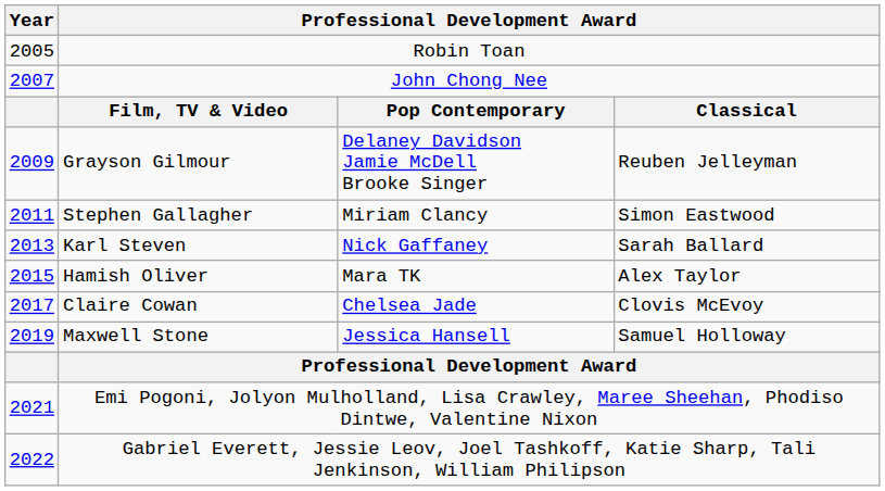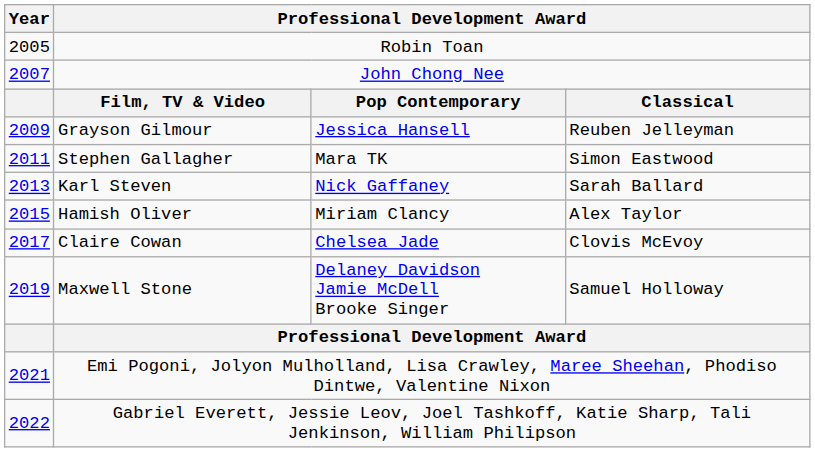 <table class="wikitable">
 <tr>
 <th>Year</th>
 <th colspan=3 align=center>Professional Development Award</th>
 </tr>
 <tr>
 <td>2005</td>
 <td colspan=3 align=center>Robin Toan</td>
 </tr>
 <tr>
 <td><a href='#'>2007</a></td>
 <td colspan=3 align=center><a href='#'>John Chong Nee</a></td>
 </tr>
 <tr>
 <th></th>
 <th>Film, TV & Video</th>
 <th>Pop Contemporary</th>
 <th>Classical</th>
 </tr>
 <tr>
 <td><a href='#'>2009</a></td>
 <td>Grayson Gilmour</td>
-<td><a href='#'>Delaney Davidson</a><br><a href='#'>Jamie McDell</a><br>Brooke Singer</td>
+<td><a href='#'>Jessica Hansell</a></td>
 <td>Reuben Jelleyman</td>
 </tr>
 <tr>
 <td><a href='#'>2011</a></td>
 <td>Stephen Gallagher</td>
-<td>Miriam Clancy</td>
+<td>Mara TK</td>
 <td>Simon Eastwood</td>
 </tr>
 <tr>
 <td><a href='#'>2013</a></td>
 <td>Karl Steven</td>
 <td><a href='#'>Nick Gaffaney</a></td>
 <td>Sarah Ballard</td>
 </tr>
 <tr>
 <td><a href='#'>2015</a></td>
 <td>Hamish Oliver</td>
-<td>Mara TK</td>
+<td>Miriam Clancy</td>
 <td>Alex Taylor</td>
 </tr>
 <tr>
 <td><a href='#'>2017</a></td>
 <td>Claire Cowan</td>
 <td><a href='#'>Chelsea Jade</a></td>
 <td>Clovis McEvoy</td>
 </tr>
 <tr>
 <td><a href='#'>2019</a></td>
 <td>Maxwell Stone</td>
-<td><a href='#'>Jessica Hansell</a></td>
+<td><a href='#'>Delaney Davidson</a><br><a href='#'>Jamie McDell</a><br>Brooke Singer</td>
 <td>Samuel Holloway</td>
 </tr>
 <tr>
 <th></th>
 <th colspan=3 align=center>Professional Development Award</th>
 </tr>
 <tr>
 <td><a href='#'>2021</a></td>
 <td colspan=3 align=center>Emi Pogoni, Jolyon Mulholland, Lisa Crawley, <a href='#'>Maree Sheehan</a>, Phodiso Dintwe, Valentine Nixon</td>
 </tr>
 <tr>
 <td><a href='#'>2022</a></td>
 <td colspan=3 align=center>Gabriel Everett, Jessie Leov, Joel Tashkoff, Katie Sharp, Tali Jenkinson, William Philipson</td>
 </tr>
 </table>
